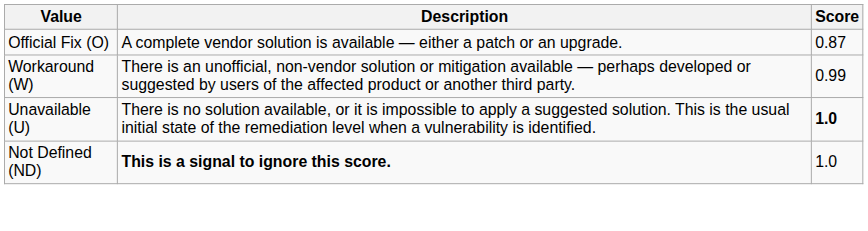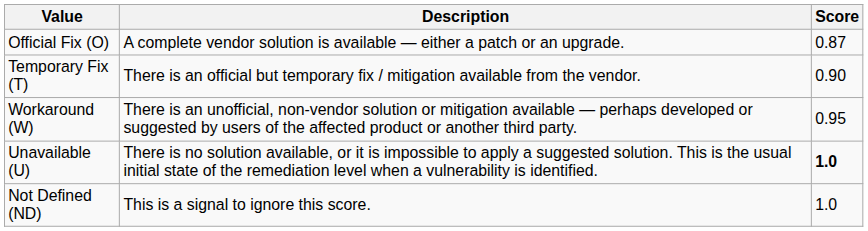 <table class="wikitable">
 <tr>
 <th>Value</th>
 <th>Description</th>
 <th>Score</th>
 </tr>
 <tr>
 <td>Official Fix (O)</td>
 <td>A complete vendor solution is available — either a patch or an upgrade.</td>
 <td>0.87</td>
 </tr>
 <tr>
+<td>Temporary Fix (T)</td>
+<td>There is an official but temporary fix / mitigation available from the vendor.</td>
+<td>0.90</td>
+</tr>
+<tr>
 <td>Workaround (W)</td>
 <td>There is an unofficial, non-vendor solution or mitigation available — perhaps developed or suggested by users of the affected product or another third party.</td>
-<td>0.99</td>
+<td>0.95</td>
 </tr>
 <tr>
 <td>Unavailable (U)</td>
 <td>There is no solution available, or it is impossible to apply a suggested solution. This is the usual initial state of the remediation level when a vulnerability is identified.</td>
 <td><strong>1.0</strong></td>
 </tr>
 <tr>
 <td>Not Defined (ND)</td>
-<td><strong>This is a signal to ignore this score.</strong></td>
+<td>This is a signal to ignore this score.</td>
 <td>1.0</td>
 </tr>
 </table>
